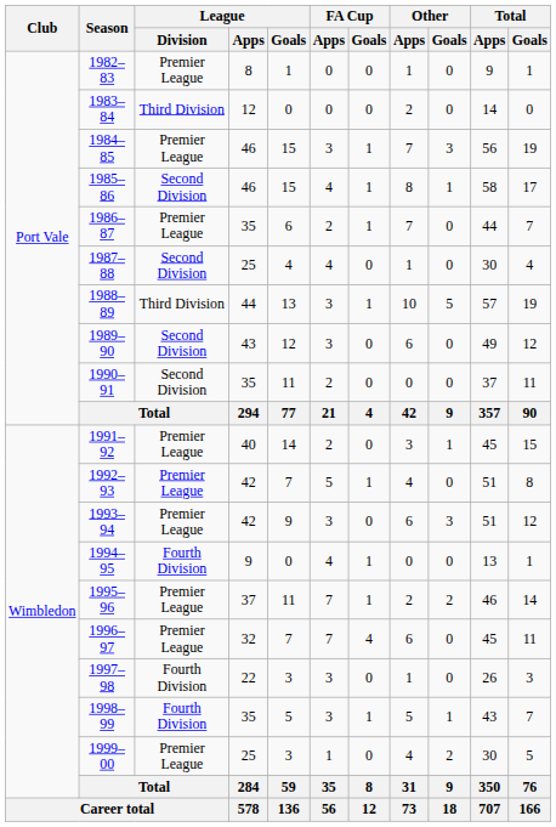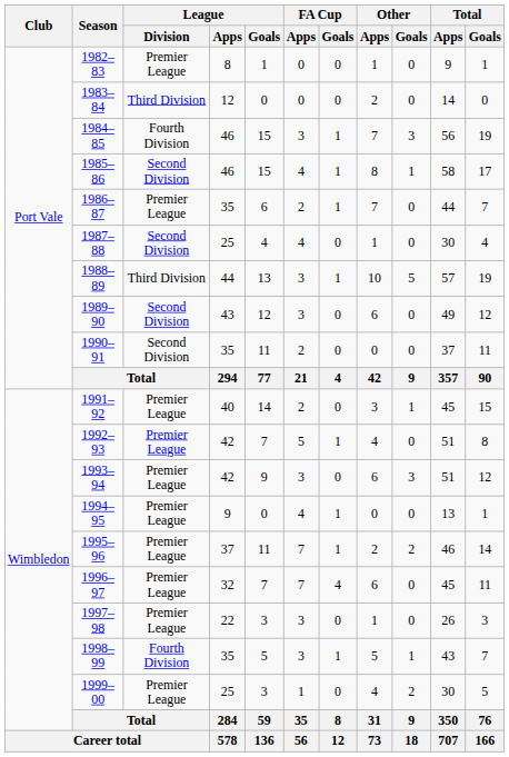 <table class="wikitable" style="text-align:center">
 <tr>
 <th rowspan="2">Club</th>
 <th rowspan="2">Season</th>
 <th colspan="3">League</th>
 <th colspan="2">FA Cup</th>
 <th colspan="2">Other</th>
 <th colspan="2">Total</th>
 </tr>
 <tr>
 <th>Division</th>
 <th>Apps</th>
 <th>Goals</th>
 <th>Apps</th>
 <th>Goals</th>
 <th>Apps</th>
 <th>Goals</th>
 <th>Apps</th>
 <th>Goals</th>
 </tr>
 <tr>
 <td rowspan="10"><a href='#'>Port Vale</a></td>
 <td><a href='#'>1982–83</a></td>
 <td>Premier League</td>
 <td>8</td>
 <td>1</td>
 <td>0</td>
 <td>0</td>
 <td>1</td>
 <td>0</td>
 <td>9</td>
 <td>1</td>
 </tr>
 <tr>
 <td><a href='#'>1983–84</a></td>
 <td><a href='#'>Third Division</a></td>
 <td>12</td>
 <td>0</td>
 <td>0</td>
 <td>0</td>
 <td>2</td>
 <td>0</td>
 <td>14</td>
 <td>0</td>
 </tr>
 <tr>
 <td><a href='#'>1984–85</a></td>
-<td>Premier League</td>
+<td>Fourth Division</td>
 <td>46</td>
 <td>15</td>
 <td>3</td>
 <td>1</td>
 <td>7</td>
 <td>3</td>
 <td>56</td>
 <td>19</td>
 </tr>
 <tr>
 <td><a href='#'>1985–86</a></td>
 <td><a href='#'>Second Division</a></td>
 <td>46</td>
 <td>15</td>
 <td>4</td>
 <td>1</td>
 <td>8</td>
 <td>1</td>
 <td>58</td>
 <td>17</td>
 </tr>
 <tr>
 <td><a href='#'>1986–87</a></td>
 <td>Premier League</td>
 <td>35</td>
 <td>6</td>
 <td>2</td>
 <td>1</td>
 <td>7</td>
 <td>0</td>
 <td>44</td>
 <td>7</td>
 </tr>
 <tr>
 <td><a href='#'>1987–88</a></td>
 <td><a href='#'>Second Division</a></td>
 <td>25</td>
 <td>4</td>
 <td>4</td>
 <td>0</td>
 <td>1</td>
 <td>0</td>
 <td>30</td>
 <td>4</td>
 </tr>
 <tr>
 <td><a href='#'>1988–89</a></td>
 <td>Third Division</td>
 <td>44</td>
 <td>13</td>
 <td>3</td>
 <td>1</td>
 <td>10</td>
 <td>5</td>
 <td>57</td>
 <td>19</td>
 </tr>
 <tr>
 <td><a href='#'>1989–90</a></td>
 <td><a href='#'>Second Division</a></td>
 <td>43</td>
 <td>12</td>
 <td>3</td>
 <td>0</td>
 <td>6</td>
 <td>0</td>
 <td>49</td>
 <td>12</td>
 </tr>
 <tr>
 <td><a href='#'>1990–91</a></td>
 <td>Second Division</td>
 <td>35</td>
 <td>11</td>
 <td>2</td>
 <td>0</td>
 <td>0</td>
 <td>0</td>
 <td>37</td>
 <td>11</td>
 </tr>
 <tr>
 <th colspan="2">Total</th>
 <th>294</th>
 <th>77</th>
 <th>21</th>
 <th>4</th>
 <th>42</th>
 <th>9</th>
 <th>357</th>
 <th>90</th>
 </tr>
 <tr>
 <td rowspan="10"><a href='#'>Wimbledon</a></td>
 <td><a href='#'>1991–92</a></td>
 <td>Premier League</td>
 <td>40</td>
 <td>14</td>
 <td>2</td>
 <td>0</td>
 <td>3</td>
 <td>1</td>
 <td>45</td>
 <td>15</td>
 </tr>
 <tr>
 <td><a href='#'>1992–93</a></td>
 <td><a href='#'>Premier League</a></td>
 <td>42</td>
 <td>7</td>
 <td>5</td>
 <td>1</td>
 <td>4</td>
 <td>0</td>
 <td>51</td>
 <td>8</td>
 </tr>
 <tr>
 <td><a href='#'>1993–94</a></td>
 <td>Premier League</td>
 <td>42</td>
 <td>9</td>
 <td>3</td>
 <td>0</td>
 <td>6</td>
 <td>3</td>
 <td>51</td>
 <td>12</td>
 </tr>
 <tr>
 <td><a href='#'>1994–95</a></td>
-<td><a href='#'>Fourth Division</a></td>
+<td>Premier League</td>
 <td>9</td>
 <td>0</td>
 <td>4</td>
 <td>1</td>
 <td>0</td>
 <td>0</td>
 <td>13</td>
 <td>1</td>
 </tr>
 <tr>
 <td><a href='#'>1995–96</a></td>
 <td>Premier League</td>
 <td>37</td>
 <td>11</td>
 <td>7</td>
 <td>1</td>
 <td>2</td>
 <td>2</td>
 <td>46</td>
 <td>14</td>
 </tr>
 <tr>
 <td><a href='#'>1996–97</a></td>
 <td>Premier League</td>
 <td>32</td>
 <td>7</td>
 <td>7</td>
 <td>4</td>
 <td>6</td>
 <td>0</td>
 <td>45</td>
 <td>11</td>
 </tr>
 <tr>
 <td><a href='#'>1997–98</a></td>
-<td>Fourth Division</td>
+<td>Premier League</td>
 <td>22</td>
 <td>3</td>
 <td>3</td>
 <td>0</td>
 <td>1</td>
 <td>0</td>
 <td>26</td>
 <td>3</td>
 </tr>
 <tr>
 <td><a href='#'>1998–99</a></td>
 <td><a href='#'>Fourth Division</a></td>
 <td>35</td>
 <td>5</td>
 <td>3</td>
 <td>1</td>
 <td>5</td>
 <td>1</td>
 <td>43</td>
 <td>7</td>
 </tr>
 <tr>
 <td><a href='#'>1999–00</a></td>
 <td>Premier League</td>
 <td>25</td>
 <td>3</td>
 <td>1</td>
 <td>0</td>
 <td>4</td>
 <td>2</td>
 <td>30</td>
 <td>5</td>
 </tr>
 <tr>
 <th colspan="2">Total</th>
 <th>284</th>
 <th>59</th>
 <th>35</th>
 <th>8</th>
 <th>31</th>
 <th>9</th>
 <th>350</th>
 <th>76</th>
 </tr>
 <tr>
 <th colspan="3">Career total</th>
 <th>578</th>
 <th>136</th>
 <th>56</th>
 <th>12</th>
 <th>73</th>
 <th>18</th>
 <th>707</th>
 <th>166</th>
 </tr>
 </table>
